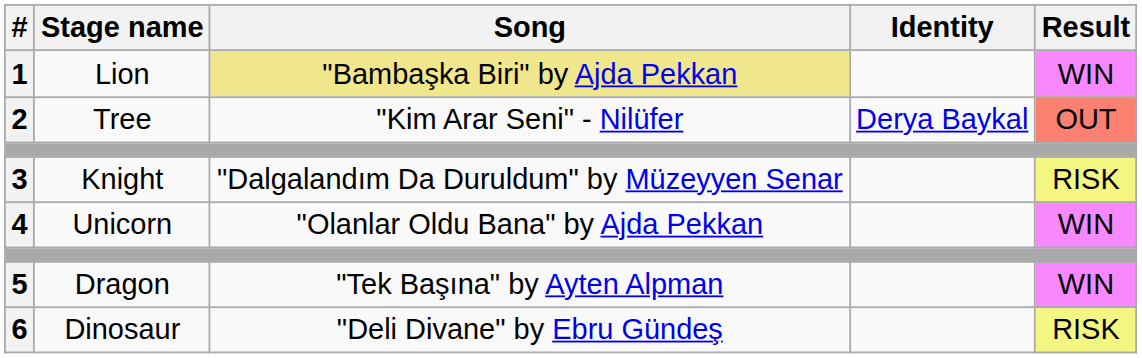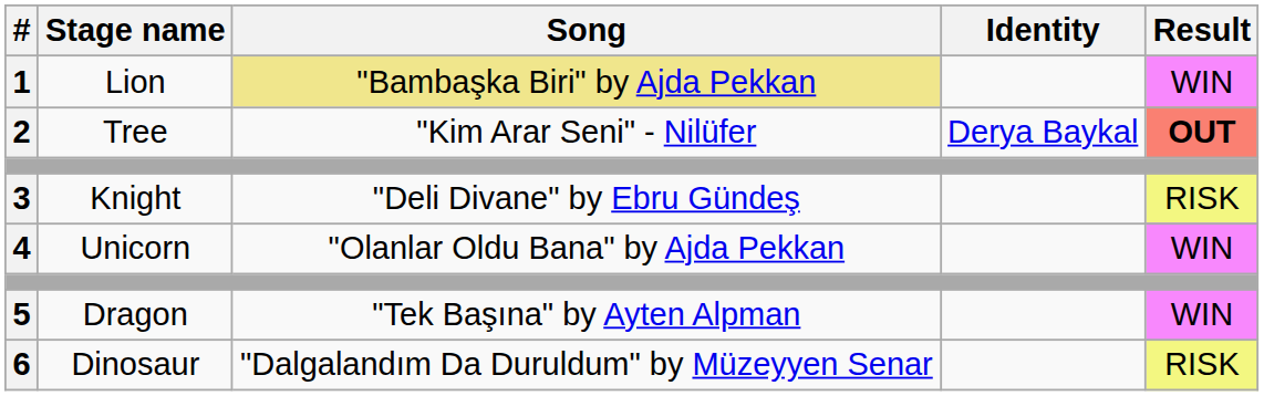 <table class="wikitable plainrowheaders" style="text-align: center;">
 <tr>
 <th>#</th>
 <th>Stage name</th>
 <th>Song</th>
 <th>Identity</th>
 <th>Result</th>
 </tr>
 <tr>
 <th>1</th>
 <td>Lion</td>
 <td style="background: khaki;">"Bambaşka Biri" by <a href='#'>Ajda Pekkan</a></td>
 <td></td>
 <td bgcolor="#F888FD">WIN</td>
 </tr>
 <tr>
 <th>2</th>
 <td>Tree</td>
 <td>"Kim Arar Seni" - <a href='#'>Nilüfer</a></td>
 <td><a href='#'>Derya Baykal</a></td>
-<td bgcolor=salmon>OUT</td>
+<td bgcolor=salmon><strong>OUT</strong></td>
 </tr>
 <tr>
 <td colspan="5" style="background:darkgray"></td>
 </tr>
 <tr>
 <th>3</th>
 <td>Knight</td>
-<td>"Dalgalandım Da Duruldum" by <a href='#'>Müzeyyen Senar</a></td>
+<td>"Deli Divane" by <a href='#'>Ebru Gündeş</a></td>
 <td></td>
 <td bgcolor="#F3F781">RISK</td>
 </tr>
 <tr>
 <th>4</th>
 <td>Unicorn</td>
 <td>"Olanlar Oldu Bana" by <a href='#'>Ajda Pekkan</a></td>
 <td></td>
 <td bgcolor="#F888FD">WIN</td>
 </tr>
 <tr>
 <td colspan="5" style="background:darkgray"></td>
 </tr>
 <tr>
 <th>5</th>
 <td>Dragon</td>
 <td>"Tek Başına" by <a href='#'>Ayten Alpman</a></td>
 <td></td>
 <td bgcolor="#F888FD">WIN</td>
 </tr>
 <tr>
 <th>6</th>
 <td>Dinosaur</td>
-<td>"Deli Divane" by <a href='#'>Ebru Gündeş</a></td>
+<td>"Dalgalandım Da Duruldum" by <a href='#'>Müzeyyen Senar</a></td>
 <td></td>
 <td bgcolor="#F3F781">RISK</td>
 </tr>
 </table>
